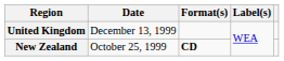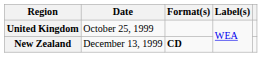 <table class="wikitable plainrowheaders">
 <tr>
 <th scope="col">Region</th>
 <th scope="col">Date</th>
 <th scope="col">Format(s)</th>
 <th scope="col">Label(s)</th>
 <th scope="col"></th>
 </tr>
 <tr>
 <th scope="row">United Kingdom</th>
-<td>December 13, 1999</td>
+<td>October 25, 1999</td>
 <td></td>
 <td rowspan="2"><a href='#'>WEA</a></td>
 <td></td>
 </tr>
 <tr>
 <th scope="row">New Zealand</th>
-<td>October 25, 1999</td>
+<td>December 13, 1999</td>
 <td><strong>CD</strong></td>
 <td></td>
 </tr>
 </table>
